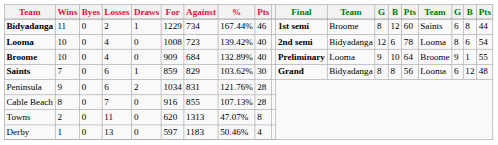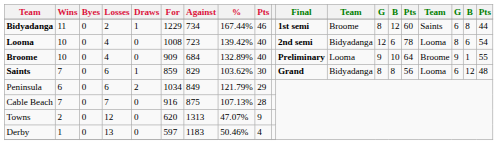 <table style="font-size: 85%; text-align: left;" class="wikitable">
 <tr>
 <th style="color:crimson">Team</th>
 <th style="color:crimson">Wins</th>
 <th style="color:crimson">Byes</th>
 <th style="color:crimson">Losses</th>
 <th style="color:crimson">Draws</th>
 <th style="color:crimson">For</th>
 <th style="color:crimson">Against</th>
 <th style="color:crimson">%</th>
 <th style="color:crimson">Pts</th>
 <th></th>
 <th style="color:green">Final</th>
 <th style="color:green">Team</th>
 <th style="color:green">G</th>
 <th style="color:green">B</th>
 <th style="color:green">Pts</th>
 <th style="color:green">Team</th>
 <th style="color:green">G</th>
 <th style="color:green">B</th>
 <th style="color:green">Pts</th>
 </tr>
 <tr>
 </tr>
 <tr>
 </tr>
 <tr>
 <td><strong>	Bidyadanga	</strong></td>
 <td>11</td>
 <td>0</td>
 <td>2</td>
 <td>1</td>
 <td>1229</td>
 <td>734</td>
 <td>167.44%</td>
 <td>46</td>
 <td></td>
 <td><strong>1st semi</strong></td>
 <td>Broome</td>
 <td>8</td>
 <td>12</td>
 <td>60</td>
 <td>Saints</td>
 <td>6</td>
 <td>8</td>
 <td>44</td>
 </tr>
 <tr>
 <td><strong>	Looma	</strong></td>
 <td>10</td>
 <td>0</td>
 <td>4</td>
 <td>0</td>
 <td>1008</td>
 <td>723</td>
 <td>139.42%</td>
 <td>40</td>
 <td></td>
 <td><strong>2nd semi</strong></td>
 <td>Bidyadanga</td>
 <td>12</td>
 <td>6</td>
 <td>78</td>
 <td>Looma</td>
 <td>8</td>
 <td>6</td>
 <td>54</td>
 </tr>
 <tr>
 <td><strong>	Broome	</strong></td>
 <td>10</td>
 <td>0</td>
 <td>4</td>
 <td>0</td>
 <td>909</td>
 <td>684</td>
 <td>132.89%</td>
 <td>40</td>
 <td></td>
 <td><strong>Preliminary</strong></td>
 <td>Looma</td>
 <td>9</td>
 <td>10</td>
 <td>64</td>
 <td>Broome</td>
 <td>9</td>
 <td>1</td>
 <td>55</td>
 </tr>
 <tr>
 <td><strong>	Saints	</strong></td>
 <td>7</td>
 <td>0</td>
 <td>6</td>
 <td>1</td>
 <td>859</td>
 <td>829</td>
 <td>103.62%</td>
 <td>30</td>
 <td></td>
 <td><strong>Grand</strong></td>
 <td>Bidyadanga</td>
 <td>8</td>
 <td>8</td>
 <td>56</td>
 <td>Looma</td>
 <td>6</td>
 <td>12</td>
 <td>48</td>
 </tr>
 <tr>
 <td>Peninsula</td>
-<td>9</td>
+<td>6</td>
 <td>0</td>
 <td>6</td>
 <td>2</td>
 <td>1034</td>
-<td>831</td>
-<td>121.76%</td>
-<td>28</td>
+<td>849</td>
+<td>121.79%</td>
+<td>29</td>
 <td></td>
 </tr>
 <tr>
 <td>Cable Beach</td>
-<td>8</td>
+<td>7</td>
 <td>0</td>
 <td>7</td>
 <td>0</td>
 <td>916</td>
-<td>855</td>
+<td>875</td>
 <td>107.13%</td>
 <td>28</td>
 <td></td>
 </tr>
 <tr>
 <td>Towns</td>
 <td>2</td>
 <td>0</td>
-<td>11</td>
+<td>12</td>
 <td>0</td>
 <td>620</td>
 <td>1313</td>
 <td>47.07%</td>
-<td>8</td>
+<td>9</td>
 <td></td>
 </tr>
 <tr>
 <td>Derby</td>
 <td>1</td>
 <td>0</td>
 <td>13</td>
 <td>0</td>
 <td>597</td>
 <td>1183</td>
 <td>50.46%</td>
 <td>4</td>
 <td></td>
 </tr>
 <tr>
 </tr>
 </table>
